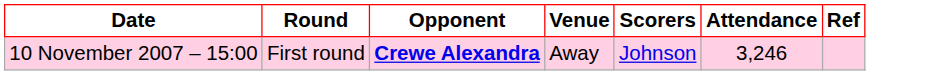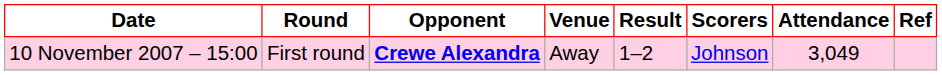 <table class="wikitable">
 <tr>
 <th style="background:#FFFFFF; color:black; border:1px solid red;">Date</th>
 <th style="background:#FFFFFF; color:black; border:1px solid red;">Round</th>
 <th style="background:#FFFFFF; color:black; border:1px solid red;">Opponent</th>
 <th style="background:#FFFFFF; color:black; border:1px solid red;">Venue</th>
+<th style="background:#FFFFFF; color:black; border:1px solid red;">Result</th>
 <th style="background:#FFFFFF; color:black; border:1px solid red;">Scorers</th>
 <th style="background:#FFFFFF; color:black; border:1px solid red;">Attendance</th>
 <th style="background:#FFFFFF; color:black; border:1px solid red;">Ref</th>
 </tr>
 <tr bgcolor = "#ffd0e3">
 <td>10 November 2007 – 15:00</td>
 <td align="center">First round</td>
 <td><strong><a href='#'>Crewe Alexandra</a></strong></td>
 <td>Away</td>
+<td>1–2</td>
 <td><a href='#'>Johnson</a></td>
-<td align="center">3,246</td>
+<td align="center">3,049</td>
 <td></td>
 </tr>
 </table>
